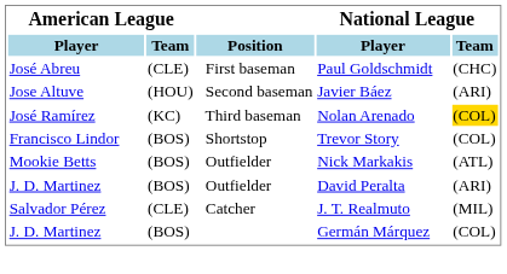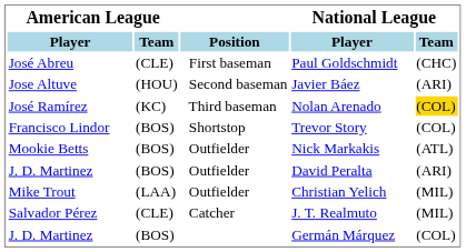 <table cellpadding="1"  style="width:auto; font-size:90%; border:1px solid gray;">
 <tr style="text-align:center; font-size:larger;">
 <th colspan=2>American League</th>
 <th></th>
 <th colspan=2>National League</th>
 </tr>
 <tr style="background:lightblue;">
 <th>Player</th>
 <th>Team</th>
 <th>Position</th>
 <th>Player</th>
 <th>Team</th>
 </tr>
 <tr>
 <td><a href='#'>José Abreu</a></td>
 <td>(CLE)</td>
 <td>  First baseman</td>
 <td><a href='#'>Paul Goldschmidt</a>    </td>
 <td>(CHC)</td>
 </tr>
 <tr>
 <td><a href='#'>Jose Altuve</a></td>
 <td>(HOU)</td>
 <td>  Second baseman</td>
 <td><a href='#'>Javier Báez</a></td>
 <td>(ARI)</td>
 </tr>
 <tr>
 <td><a href='#'>José Ramírez</a></td>
 <td>(KC)</td>
 <td>  Third baseman</td>
 <td><a href='#'>Nolan Arenado</a></td>
 <td style="background: gold;">(COL)</td>
 </tr>
 <tr>
 <td><a href='#'>Francisco Lindor</a>      </td>
 <td>(BOS)</td>
 <td>  Shortstop</td>
 <td><a href='#'>Trevor Story</a></td>
 <td>(COL)</td>
 </tr>
 <tr>
 <td><a href='#'>Mookie Betts</a></td>
 <td>(BOS)</td>
 <td>  Outfielder</td>
 <td><a href='#'>Nick Markakis</a></td>
 <td>(ATL)</td>
 </tr>
 <tr>
 <td><a href='#'>J. D. Martinez</a>  </td>
 <td>(BOS)</td>
 <td>  Outfielder</td>
 <td><a href='#'>David Peralta</a></td>
 <td>(ARI)</td>
 </tr>
 <tr>
+<td><a href='#'>Mike Trout</a></td>
+<td>(LAA)</td>
+<td>  Outfielder</td>
+<td><a href='#'>Christian Yelich</a></td>
+<td>(MIL)</td>
+</tr>
+<tr>
 <td><a href='#'>Salvador Pérez</a></td>
 <td>(CLE)</td>
 <td>  Catcher</td>
 <td><a href='#'>J. T. Realmuto</a></td>
 <td>(MIL)</td>
 </tr>
 <tr>
 <td><a href='#'>J. D. Martinez</a>  </td>
 <td>(BOS)</td>
 <td>    </td>
 <td><a href='#'>Germán Márquez</a></td>
 <td>(COL)</td>
 </tr>
 </table>
